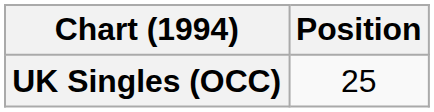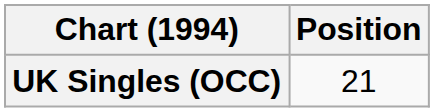 <table class="wikitable plainrowheaders" style="text-align:center">
 <tr>
 <th>Chart (1994)</th>
 <th>Position</th>
 </tr>
 <tr>
 <th scope="row">UK Singles (OCC)</th>
-<td>25</td>
+<td>21</td>
 </tr>
 </table>
